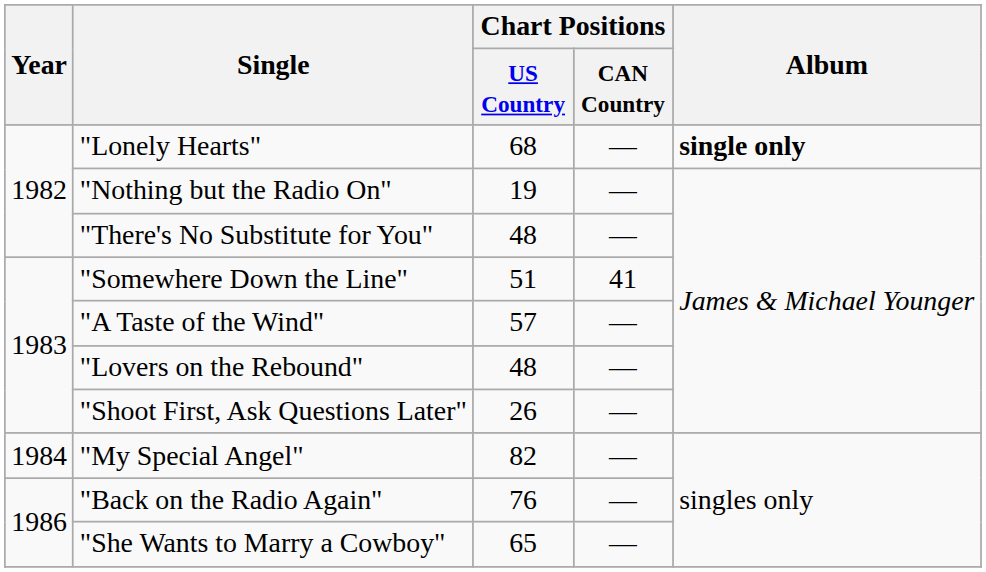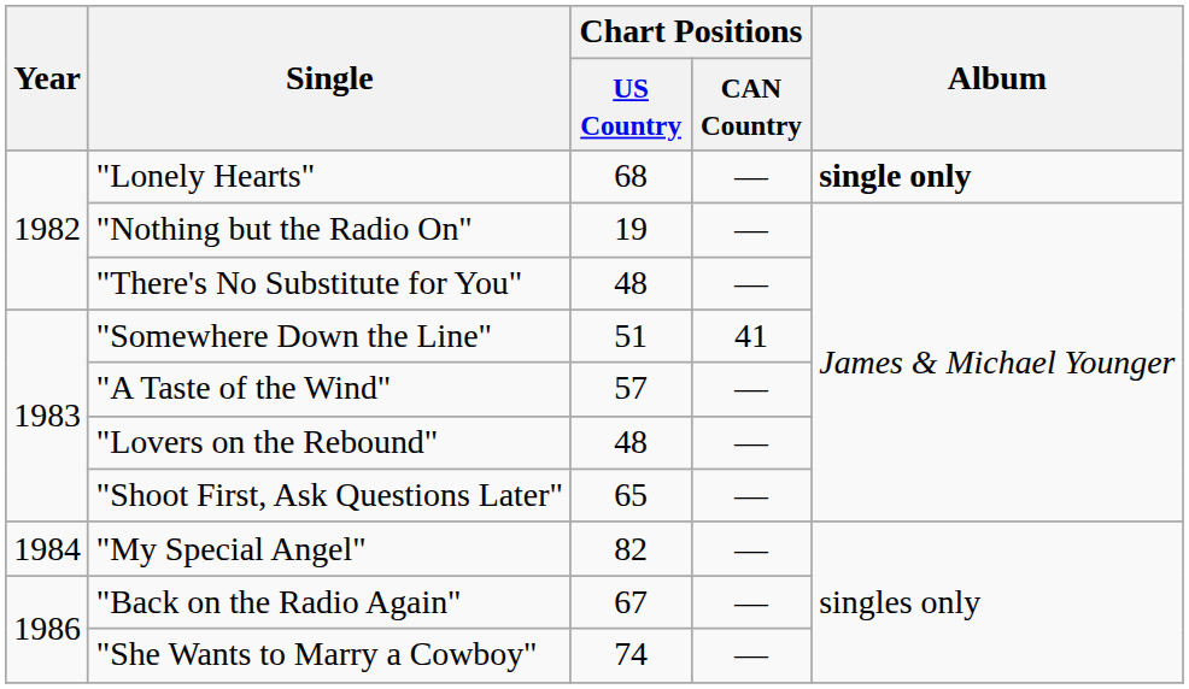 <table class="wikitable">
 <tr>
 <th rowspan="2">Year</th>
 <th rowspan="2">Single</th>
 <th colspan="2">Chart Positions</th>
 <th rowspan="2">Album</th>
 </tr>
 <tr>
 <th width="50"><small><a href='#'>US Country</a></small></th>
 <th width="50"><small>CAN Country</small></th>
 </tr>
 <tr>
 <td rowspan="3">1982</td>
 <td>"Lonely Hearts"</td>
 <td align="center">68</td>
 <td align="center">—</td>
 <td><strong>single only</strong></td>
 </tr>
 <tr>
 <td>"Nothing but the Radio On"</td>
 <td align="center">19</td>
 <td align="center">—</td>
 <td rowspan="6"><em>James & Michael Younger</em></td>
 </tr>
 <tr>
 <td>"There's No Substitute for You"</td>
 <td align="center">48</td>
 <td align="center">—</td>
 </tr>
 <tr>
 <td rowspan="4">1983</td>
 <td>"Somewhere Down the Line"</td>
 <td align="center">51</td>
 <td align="center">41</td>
 </tr>
 <tr>
 <td>"A Taste of the Wind"</td>
 <td align="center">57</td>
 <td align="center">—</td>
 </tr>
 <tr>
 <td>"Lovers on the Rebound"</td>
 <td align="center">48</td>
 <td align="center">—</td>
 </tr>
 <tr>
 <td>"Shoot First, Ask Questions Later"</td>
-<td align="center">26</td>
+<td align="center">65</td>
 <td align="center">—</td>
 </tr>
 <tr>
 <td>1984</td>
 <td>"My Special Angel"</td>
 <td align="center">82</td>
 <td align="center">—</td>
 <td rowspan="3">singles only</td>
 </tr>
 <tr>
 <td rowspan="2">1986</td>
 <td>"Back on the Radio Again"</td>
-<td align="center">76</td>
+<td align="center">67</td>
 <td align="center">—</td>
 </tr>
 <tr>
 <td>"She Wants to Marry a Cowboy"</td>
-<td align="center">65</td>
+<td align="center">74</td>
 <td align="center">—</td>
 </tr>
 </table>
